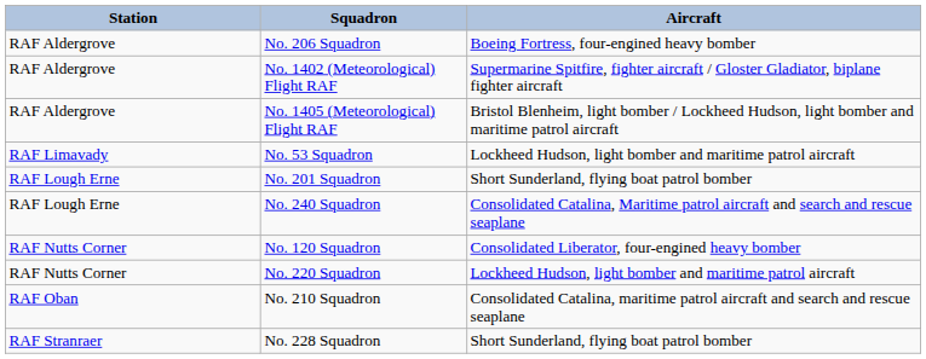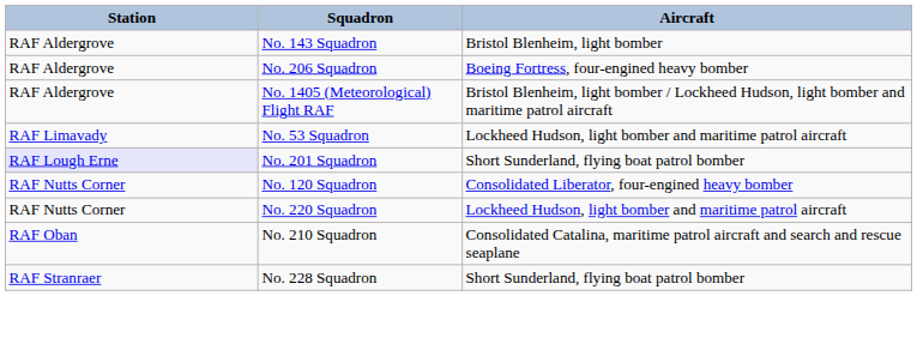 <table class="wikitable">
 <tr style="vertical-align: top;">
 <th scope="col" style="width: 250px; background:#B0C4DE;">Station</th>
 <th scope="col" style="width: 200px; background:#B0C4DE;">Squadron</th>
 <th scope="col" style="width: 450px; background:#B0C4DE;">Aircraft</th>
 </tr>
 <tr style="vertical-align: top;">
 <td>RAF Aldergrove</td>
-<td><a href='#'>No. 206 Squadron</a></td>
-<td><a href='#'>Boeing Fortress</a>, four-engined heavy bomber</td>
+<td><a href='#'>No. 143 Squadron</a></td>
+<td>Bristol Blenheim, light bomber</td>
 </tr>
 <tr style="vertical-align: top;">
 <td>RAF Aldergrove</td>
-<td><a href='#'>No. 1402 (Meteorological) Flight RAF</a></td>
-<td><a href='#'>Supermarine Spitfire</a>, <a href='#'>fighter aircraft</a> / <a href='#'>Gloster Gladiator</a>, <a href='#'>biplane</a> fighter aircraft</td>
+<td><a href='#'>No. 206 Squadron</a></td>
+<td><a href='#'>Boeing Fortress</a>, four-engined heavy bomber</td>
 </tr>
 <tr style="vertical-align: top;">
 <td>RAF Aldergrove</td>
 <td><a href='#'>No. 1405 (Meteorological) Flight RAF</a></td>
 <td>Bristol Blenheim, light bomber / Lockheed Hudson, light bomber and maritime patrol aircraft</td>
 </tr>
 <tr style="vertical-align: top;">
 <td><a href='#'>RAF Limavady</a></td>
 <td><a href='#'>No. 53 Squadron</a></td>
 <td>Lockheed Hudson, light bomber and maritime patrol aircraft</td>
 </tr>
 <tr style="vertical-align: top;">
-<td><a href='#'>RAF Lough Erne</a></td>
+<td style="background: lavender;"><a href='#'>RAF Lough Erne</a></td>
 <td><a href='#'>No. 201 Squadron</a></td>
 <td>Short Sunderland, flying boat patrol bomber</td>
-</tr>
-<tr style="vertical-align: top;">
-<td>RAF Lough Erne</td>
-<td><a href='#'>No. 240 Squadron</a></td>
-<td><a href='#'>Consolidated Catalina</a>, <a href='#'>Maritime patrol aircraft</a> and <a href='#'>search and rescue</a> <a href='#'>seaplane</a></td>
 </tr>
 <tr style="vertical-align: top;">
 <td><a href='#'>RAF Nutts Corner</a></td>
 <td><a href='#'>No. 120 Squadron</a></td>
 <td><a href='#'>Consolidated Liberator</a>, four-engined <a href='#'>heavy bomber</a></td>
 </tr>
 <tr style="vertical-align: top;">
 <td>RAF Nutts Corner</td>
 <td><a href='#'>No. 220 Squadron</a></td>
 <td><a href='#'>Lockheed Hudson</a>, <a href='#'>light bomber</a> and <a href='#'>maritime patrol</a> aircraft</td>
 </tr>
 <tr style="vertical-align: top;">
 <td><a href='#'>RAF Oban</a></td>
 <td>No. 210 Squadron</td>
 <td>Consolidated Catalina, maritime patrol aircraft and search and rescue seaplane</td>
 </tr>
 <tr style="vertical-align: top;">
 <td><a href='#'>RAF Stranraer</a></td>
 <td>No. 228 Squadron</td>
 <td>Short Sunderland, flying boat patrol bomber</td>
 </tr>
 </table>
